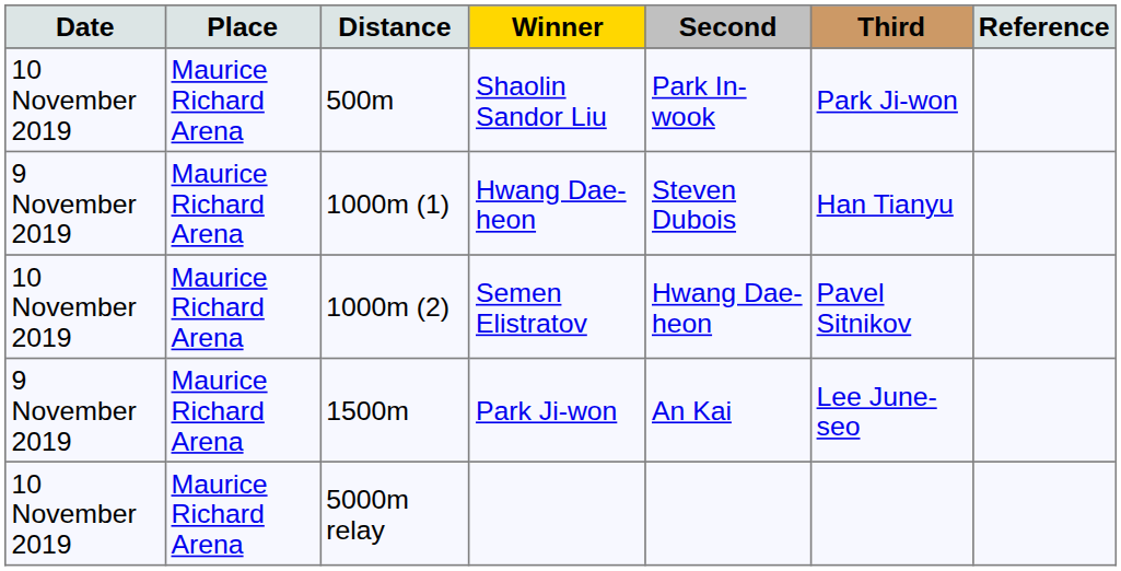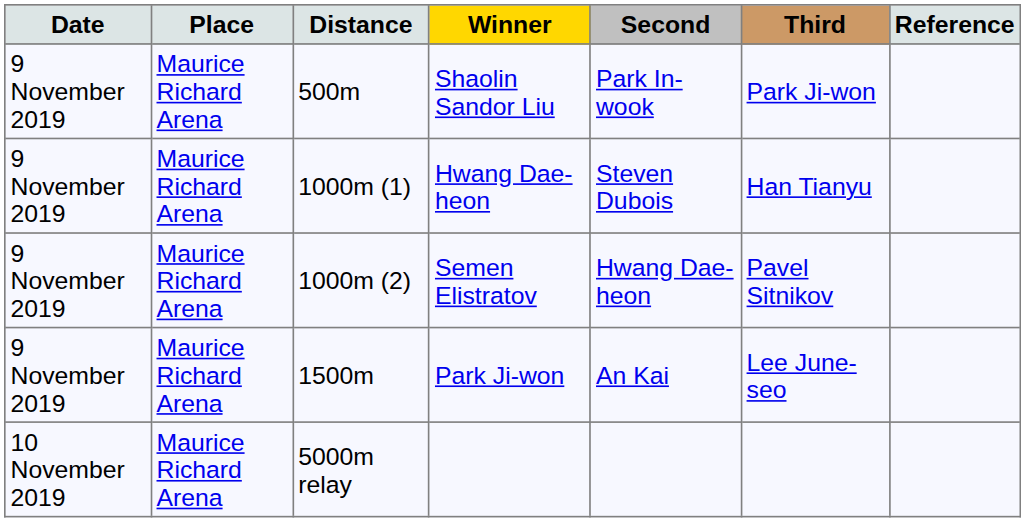 <table bgcolor="#f7f8ff" cellpadding="3" cellspacing="0" border="1" style="font-size: 95%; border: gray solid 1px; border-collapse: collapse;">
 <tr bgcolor="#cccccc" (1>
 <td width="150" align="center" bgcolor="#dce5e5"><strong>Date</strong></td>
 <td width="220" align="center" bgcolor="#dce5e5"><strong>Place</strong></td>
 <td width="150" align="center" bgcolor="#dce5e5"><strong>Distance</strong></td>
 <td align="center" bgcolor="gold" width="250"><strong>Winner</strong></td>
 <td align="center" bgcolor="silver" width="250"><strong>Second</strong></td>
 <td width="250" align="center" bgcolor="#cc9966"><strong>Third</strong></td>
 <td width="30" align="center" bgcolor="#dce5e5"><strong>Reference</strong></td>
 </tr>
 <tr align="left">
-<td>10 November 2019</td>
+<td>9 November 2019</td>
 <td><a href='#'>Maurice Richard Arena</a></td>
 <td>500m</td>
 <td> <a href='#'>Shaolin Sandor Liu</a></td>
 <td> <a href='#'>Park In-wook</a></td>
 <td> <a href='#'>Park Ji-won</a></td>
 <td> </td>
 </tr>
 <tr align="left">
 <td>9 November 2019</td>
 <td><a href='#'>Maurice Richard Arena</a></td>
 <td>1000m (1)</td>
 <td> <a href='#'>Hwang Dae-heon</a></td>
 <td> <a href='#'>Steven Dubois</a></td>
 <td> <a href='#'>Han Tianyu</a></td>
 <td> </td>
 </tr>
 <tr align="left">
-<td>10 November 2019</td>
+<td>9 November 2019</td>
 <td><a href='#'>Maurice Richard Arena</a></td>
 <td>1000m (2)</td>
 <td> <a href='#'>Semen Elistratov</a></td>
 <td> <a href='#'>Hwang Dae-heon</a></td>
 <td> <a href='#'>Pavel Sitnikov</a></td>
 <td> </td>
 </tr>
 <tr align="left">
 <td>9 November 2019</td>
 <td><a href='#'>Maurice Richard Arena</a></td>
 <td>1500m</td>
 <td> <a href='#'>Park Ji-won</a></td>
 <td> <a href='#'>An Kai</a></td>
 <td> <a href='#'>Lee June-seo</a></td>
 <td> </td>
 </tr>
 <tr align="left">
 <td>10 November 2019</td>
 <td><a href='#'>Maurice Richard Arena</a></td>
 <td>5000m relay</td>
 <td></td>
 <td></td>
 <td></td>
 <td> </td>
 </tr>
 </table>
